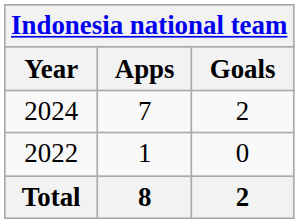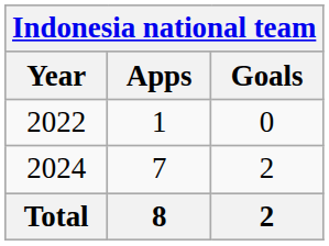 <table class=wikitable style=text-align:center>
 <tr>
 <th colspan=3><a href='#'>Indonesia national team</a></th>
 </tr>
 <tr>
 <th>Year</th>
 <th>Apps</th>
 <th>Goals</th>
 </tr>
 <tr>
+<td>2022</td>
+<td>1</td>
+<td>0</td>
+</tr>
+<tr>
 <td>2024</td>
 <td>7</td>
 <td>2</td>
-</tr>
-<tr>
-<td>2022</td>
-<td>1</td>
-<td>0</td>
 </tr>
 <tr>
 <th colspan=1>Total</th>
 <th>8</th>
 <th>2</th>
 </tr>
 </table>
